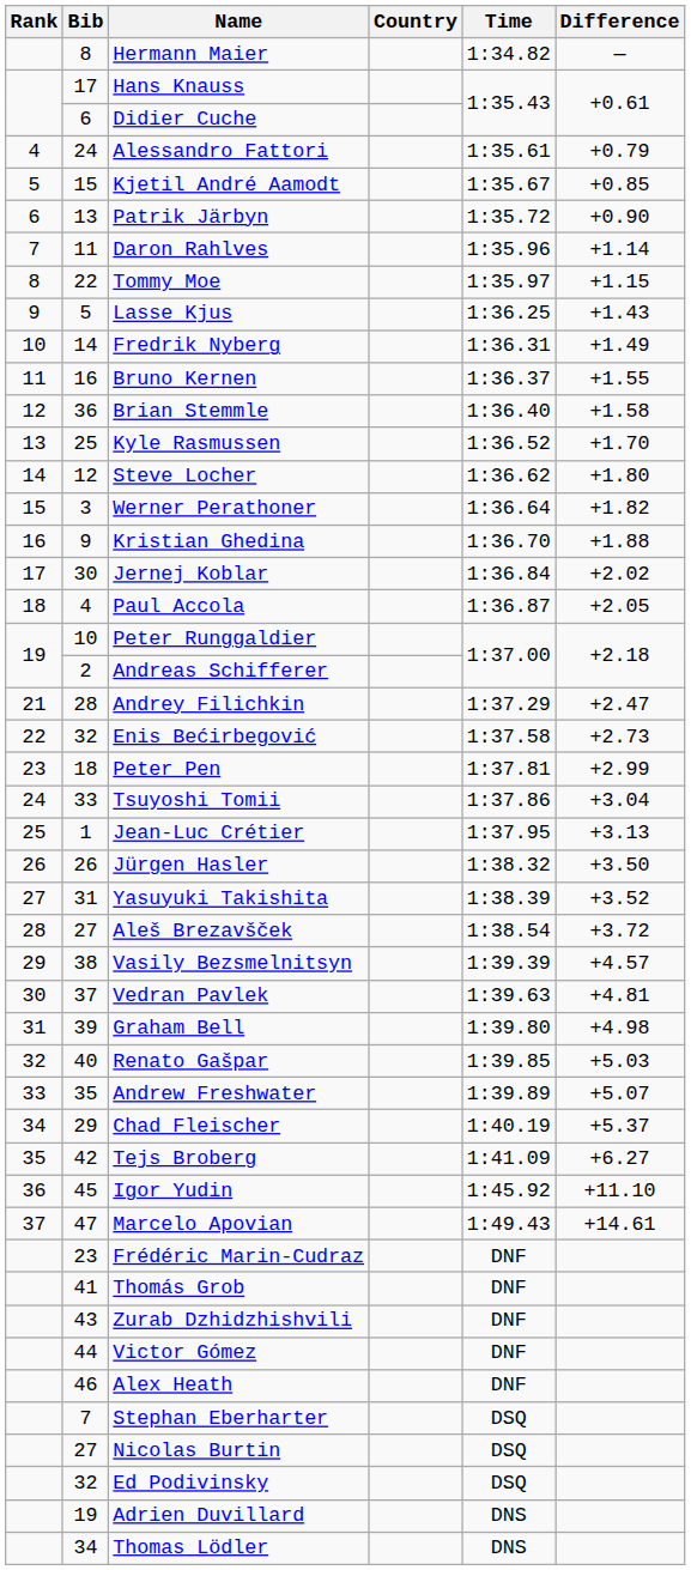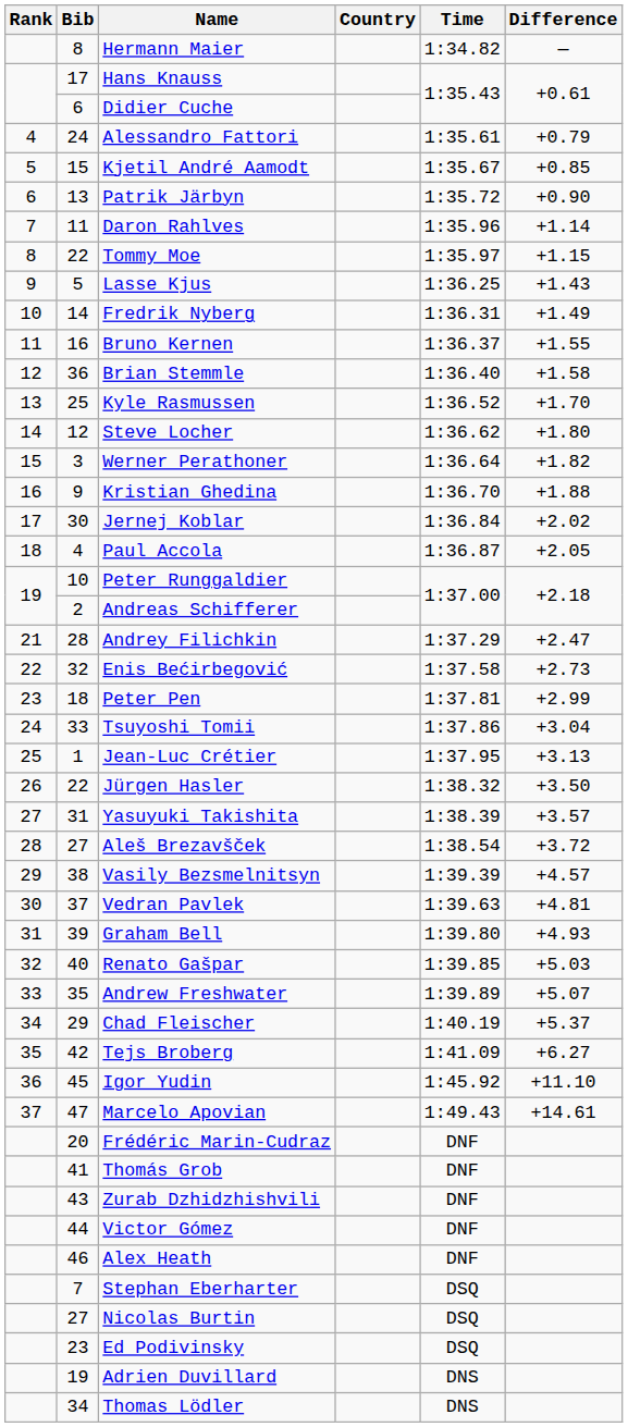 <table class="wikitable sortable" style="text-align:center">
 <tr>
 <th>Rank</th>
 <th>Bib</th>
 <th>Name</th>
 <th>Country</th>
 <th>Time</th>
 <th>Difference</th>
 </tr>
 <tr>
 <td></td>
 <td>8</td>
 <td align="left"><a href='#'>Hermann Maier</a></td>
 <td align=left></td>
 <td>1:34.82</td>
 <td>—</td>
 </tr>
 <tr>
 <td rowspan=2></td>
 <td>17</td>
 <td align="left"><a href='#'>Hans Knauss</a></td>
 <td align=left></td>
 <td rowspan=2>1:35.43</td>
 <td rowspan=2>+0.61</td>
 </tr>
 <tr>
 <td>6</td>
 <td align=left><a href='#'>Didier Cuche</a></td>
 <td align=left></td>
 </tr>
 <tr>
 <td>4</td>
 <td>24</td>
 <td align="left"><a href='#'>Alessandro Fattori</a></td>
 <td align=left></td>
 <td>1:35.61</td>
 <td>+0.79</td>
 </tr>
 <tr>
 <td>5</td>
 <td>15</td>
 <td align="left"><a href='#'>Kjetil André Aamodt</a></td>
 <td align=left></td>
 <td>1:35.67</td>
 <td>+0.85</td>
 </tr>
 <tr>
 <td>6</td>
 <td>13</td>
 <td align="left"><a href='#'>Patrik Järbyn</a></td>
 <td align=left></td>
 <td>1:35.72</td>
 <td>+0.90</td>
 </tr>
 <tr>
 <td>7</td>
 <td>11</td>
 <td align="left"><a href='#'>Daron Rahlves</a></td>
 <td align=left></td>
 <td>1:35.96</td>
 <td>+1.14</td>
 </tr>
 <tr>
 <td>8</td>
 <td>22</td>
 <td align="left"><a href='#'>Tommy Moe</a></td>
 <td align=left></td>
 <td>1:35.97</td>
 <td>+1.15</td>
 </tr>
 <tr>
 <td>9</td>
 <td>5</td>
 <td align="left"><a href='#'>Lasse Kjus</a></td>
 <td align=left></td>
 <td>1:36.25</td>
 <td>+1.43</td>
 </tr>
 <tr>
 <td>10</td>
 <td>14</td>
 <td align="left"><a href='#'>Fredrik Nyberg</a></td>
 <td align=left></td>
 <td>1:36.31</td>
 <td>+1.49</td>
 </tr>
 <tr>
 <td>11</td>
 <td>16</td>
 <td align="left"><a href='#'>Bruno Kernen</a></td>
 <td align=left></td>
 <td>1:36.37</td>
 <td>+1.55</td>
 </tr>
 <tr>
 <td>12</td>
 <td>36</td>
 <td align="left"><a href='#'>Brian Stemmle</a></td>
 <td align=left></td>
 <td>1:36.40</td>
 <td>+1.58</td>
 </tr>
 <tr>
 <td>13</td>
 <td>25</td>
 <td align="left"><a href='#'>Kyle Rasmussen</a></td>
 <td align=left></td>
 <td>1:36.52</td>
 <td>+1.70</td>
 </tr>
 <tr>
 <td>14</td>
 <td>12</td>
 <td align="left"><a href='#'>Steve Locher</a></td>
 <td align=left></td>
 <td>1:36.62</td>
 <td>+1.80</td>
 </tr>
 <tr>
 <td>15</td>
 <td>3</td>
 <td align="left"><a href='#'>Werner Perathoner</a></td>
 <td align=left></td>
 <td>1:36.64</td>
 <td>+1.82</td>
 </tr>
 <tr>
 <td>16</td>
 <td>9</td>
 <td align="left"><a href='#'>Kristian Ghedina</a></td>
 <td align=left></td>
 <td>1:36.70</td>
 <td>+1.88</td>
 </tr>
 <tr>
 <td>17</td>
 <td>30</td>
 <td align="left"><a href='#'>Jernej Koblar</a></td>
 <td align=left></td>
 <td>1:36.84</td>
 <td>+2.02</td>
 </tr>
 <tr>
 <td>18</td>
 <td>4</td>
 <td align="left"><a href='#'>Paul Accola</a></td>
 <td align=left></td>
 <td>1:36.87</td>
 <td>+2.05</td>
 </tr>
 <tr>
 <td rowspan=2>19</td>
 <td>10</td>
 <td align="left"><a href='#'>Peter Runggaldier</a></td>
 <td align=left></td>
 <td rowspan=2>1:37.00</td>
 <td rowspan=2>+2.18</td>
 </tr>
 <tr>
 <td>2</td>
 <td align=left><a href='#'>Andreas Schifferer</a></td>
 <td align=left></td>
 </tr>
 <tr>
 <td>21</td>
 <td>28</td>
 <td align="left"><a href='#'>Andrey Filichkin</a></td>
 <td align=left></td>
 <td>1:37.29</td>
 <td>+2.47</td>
 </tr>
 <tr>
 <td>22</td>
 <td>32</td>
 <td align="left"><a href='#'>Enis Bećirbegović</a></td>
 <td align=left></td>
 <td>1:37.58</td>
 <td>+2.73</td>
 </tr>
 <tr>
 <td>23</td>
 <td>18</td>
 <td align="left"><a href='#'>Peter Pen</a></td>
 <td align=left></td>
 <td>1:37.81</td>
 <td>+2.99</td>
 </tr>
 <tr>
 <td>24</td>
 <td>33</td>
 <td align="left"><a href='#'>Tsuyoshi Tomii</a></td>
 <td align=left></td>
 <td>1:37.86</td>
 <td>+3.04</td>
 </tr>
 <tr>
 <td>25</td>
 <td>1</td>
 <td align="left"><a href='#'>Jean-Luc Crétier</a></td>
 <td align=left></td>
 <td>1:37.95</td>
 <td>+3.13</td>
 </tr>
 <tr>
 <td>26</td>
-<td>26</td>
+<td>22</td>
 <td align="left"><a href='#'>Jürgen Hasler</a></td>
 <td align=left></td>
 <td>1:38.32</td>
 <td>+3.50</td>
 </tr>
 <tr>
 <td>27</td>
 <td>31</td>
 <td align="left"><a href='#'>Yasuyuki Takishita</a></td>
 <td align=left></td>
 <td>1:38.39</td>
-<td>+3.52</td>
+<td>+3.57</td>
 </tr>
 <tr>
 <td>28</td>
 <td>27</td>
 <td align="left"><a href='#'>Aleš Brezavšček</a></td>
 <td align=left></td>
 <td>1:38.54</td>
 <td>+3.72</td>
 </tr>
 <tr>
 <td>29</td>
 <td>38</td>
 <td align="left"><a href='#'>Vasily Bezsmelnitsyn</a></td>
 <td align=left></td>
 <td>1:39.39</td>
 <td>+4.57</td>
 </tr>
 <tr>
 <td>30</td>
 <td>37</td>
 <td align="left"><a href='#'>Vedran Pavlek</a></td>
 <td align=left></td>
 <td>1:39.63</td>
 <td>+4.81</td>
 </tr>
 <tr>
 <td>31</td>
 <td>39</td>
 <td align="left"><a href='#'>Graham Bell</a></td>
 <td align=left></td>
 <td>1:39.80</td>
-<td>+4.98</td>
+<td>+4.93</td>
 </tr>
 <tr>
 <td>32</td>
 <td>40</td>
 <td align="left"><a href='#'>Renato Gašpar</a></td>
 <td align=left></td>
 <td>1:39.85</td>
 <td>+5.03</td>
 </tr>
 <tr>
 <td>33</td>
 <td>35</td>
 <td align="left"><a href='#'>Andrew Freshwater</a></td>
 <td align=left></td>
 <td>1:39.89</td>
 <td>+5.07</td>
 </tr>
 <tr>
 <td>34</td>
 <td>29</td>
 <td align="left"><a href='#'>Chad Fleischer</a></td>
 <td align=left></td>
 <td>1:40.19</td>
 <td>+5.37</td>
 </tr>
 <tr>
 <td>35</td>
 <td>42</td>
 <td align="left"><a href='#'>Tejs Broberg</a></td>
 <td align=left></td>
 <td>1:41.09</td>
 <td>+6.27</td>
 </tr>
 <tr>
 <td>36</td>
 <td>45</td>
 <td align="left"><a href='#'>Igor Yudin</a></td>
 <td align=left></td>
 <td>1:45.92</td>
 <td>+11.10</td>
 </tr>
 <tr>
 <td>37</td>
 <td>47</td>
 <td align="left"><a href='#'>Marcelo Apovian</a></td>
 <td align=left></td>
 <td>1:49.43</td>
 <td>+14.61</td>
 </tr>
 <tr>
 <td></td>
-<td>23</td>
+<td>20</td>
 <td align="left"><a href='#'>Frédéric Marin-Cudraz</a></td>
 <td align=left></td>
 <td>DNF</td>
 <td></td>
 </tr>
 <tr>
 <td></td>
 <td>41</td>
 <td align="left"><a href='#'>Thomás Grob</a></td>
 <td align=left></td>
 <td>DNF</td>
 <td></td>
 </tr>
 <tr>
 <td></td>
 <td>43</td>
 <td align="left"><a href='#'>Zurab Dzhidzhishvili</a></td>
 <td align=left></td>
 <td>DNF</td>
 <td></td>
 </tr>
 <tr>
 <td></td>
 <td>44</td>
 <td align="left"><a href='#'>Victor Gómez</a></td>
 <td align=left></td>
 <td>DNF</td>
 <td></td>
 </tr>
 <tr>
 <td></td>
 <td>46</td>
 <td align="left"><a href='#'>Alex Heath</a></td>
 <td align=left></td>
 <td>DNF</td>
 <td></td>
 </tr>
 <tr>
 <td></td>
 <td>7</td>
 <td align="left"><a href='#'>Stephan Eberharter</a></td>
 <td align=left></td>
 <td>DSQ</td>
 <td></td>
 </tr>
 <tr>
 <td></td>
 <td>27</td>
 <td align="left"><a href='#'>Nicolas Burtin</a></td>
 <td align=left></td>
 <td>DSQ</td>
 <td></td>
 </tr>
 <tr>
 <td></td>
-<td>32</td>
+<td>23</td>
 <td align="left"><a href='#'>Ed Podivinsky</a></td>
 <td align=left></td>
 <td>DSQ</td>
 <td></td>
 </tr>
 <tr>
 <td></td>
 <td>19</td>
 <td align="left"><a href='#'>Adrien Duvillard</a></td>
 <td align="left"></td>
 <td>DNS</td>
 <td></td>
 </tr>
 <tr>
 <td></td>
 <td>34</td>
 <td align="left"><a href='#'>Thomas Lödler</a></td>
 <td align="left"></td>
 <td>DNS</td>
 <td></td>
 </tr>
 </table>
